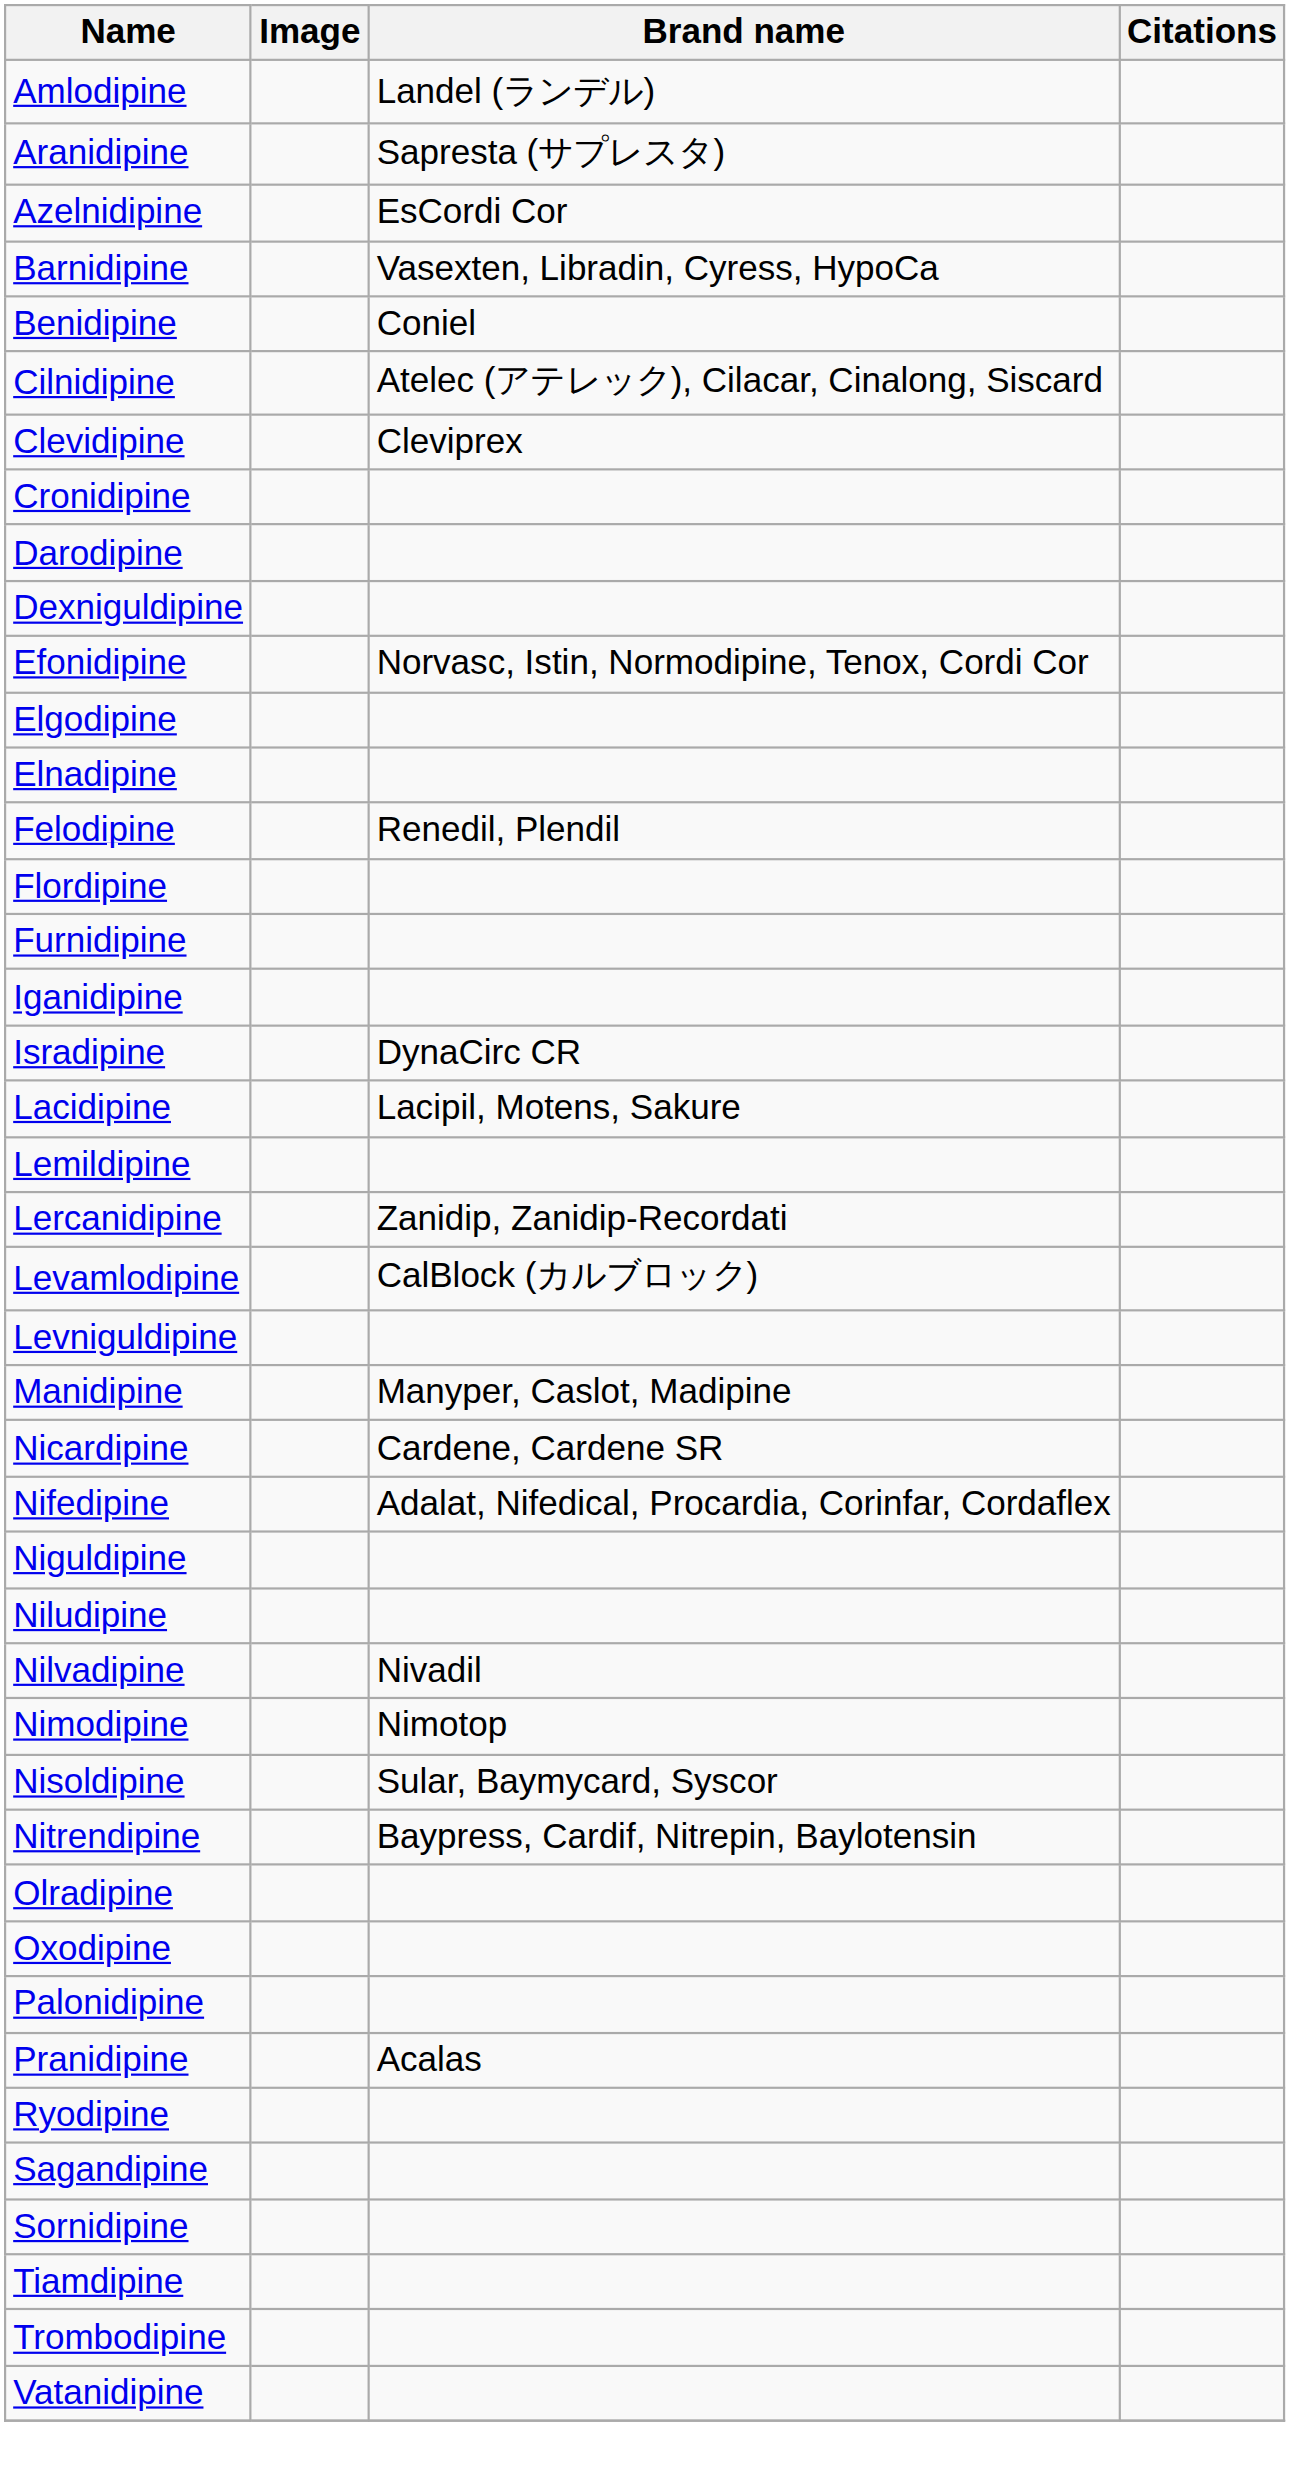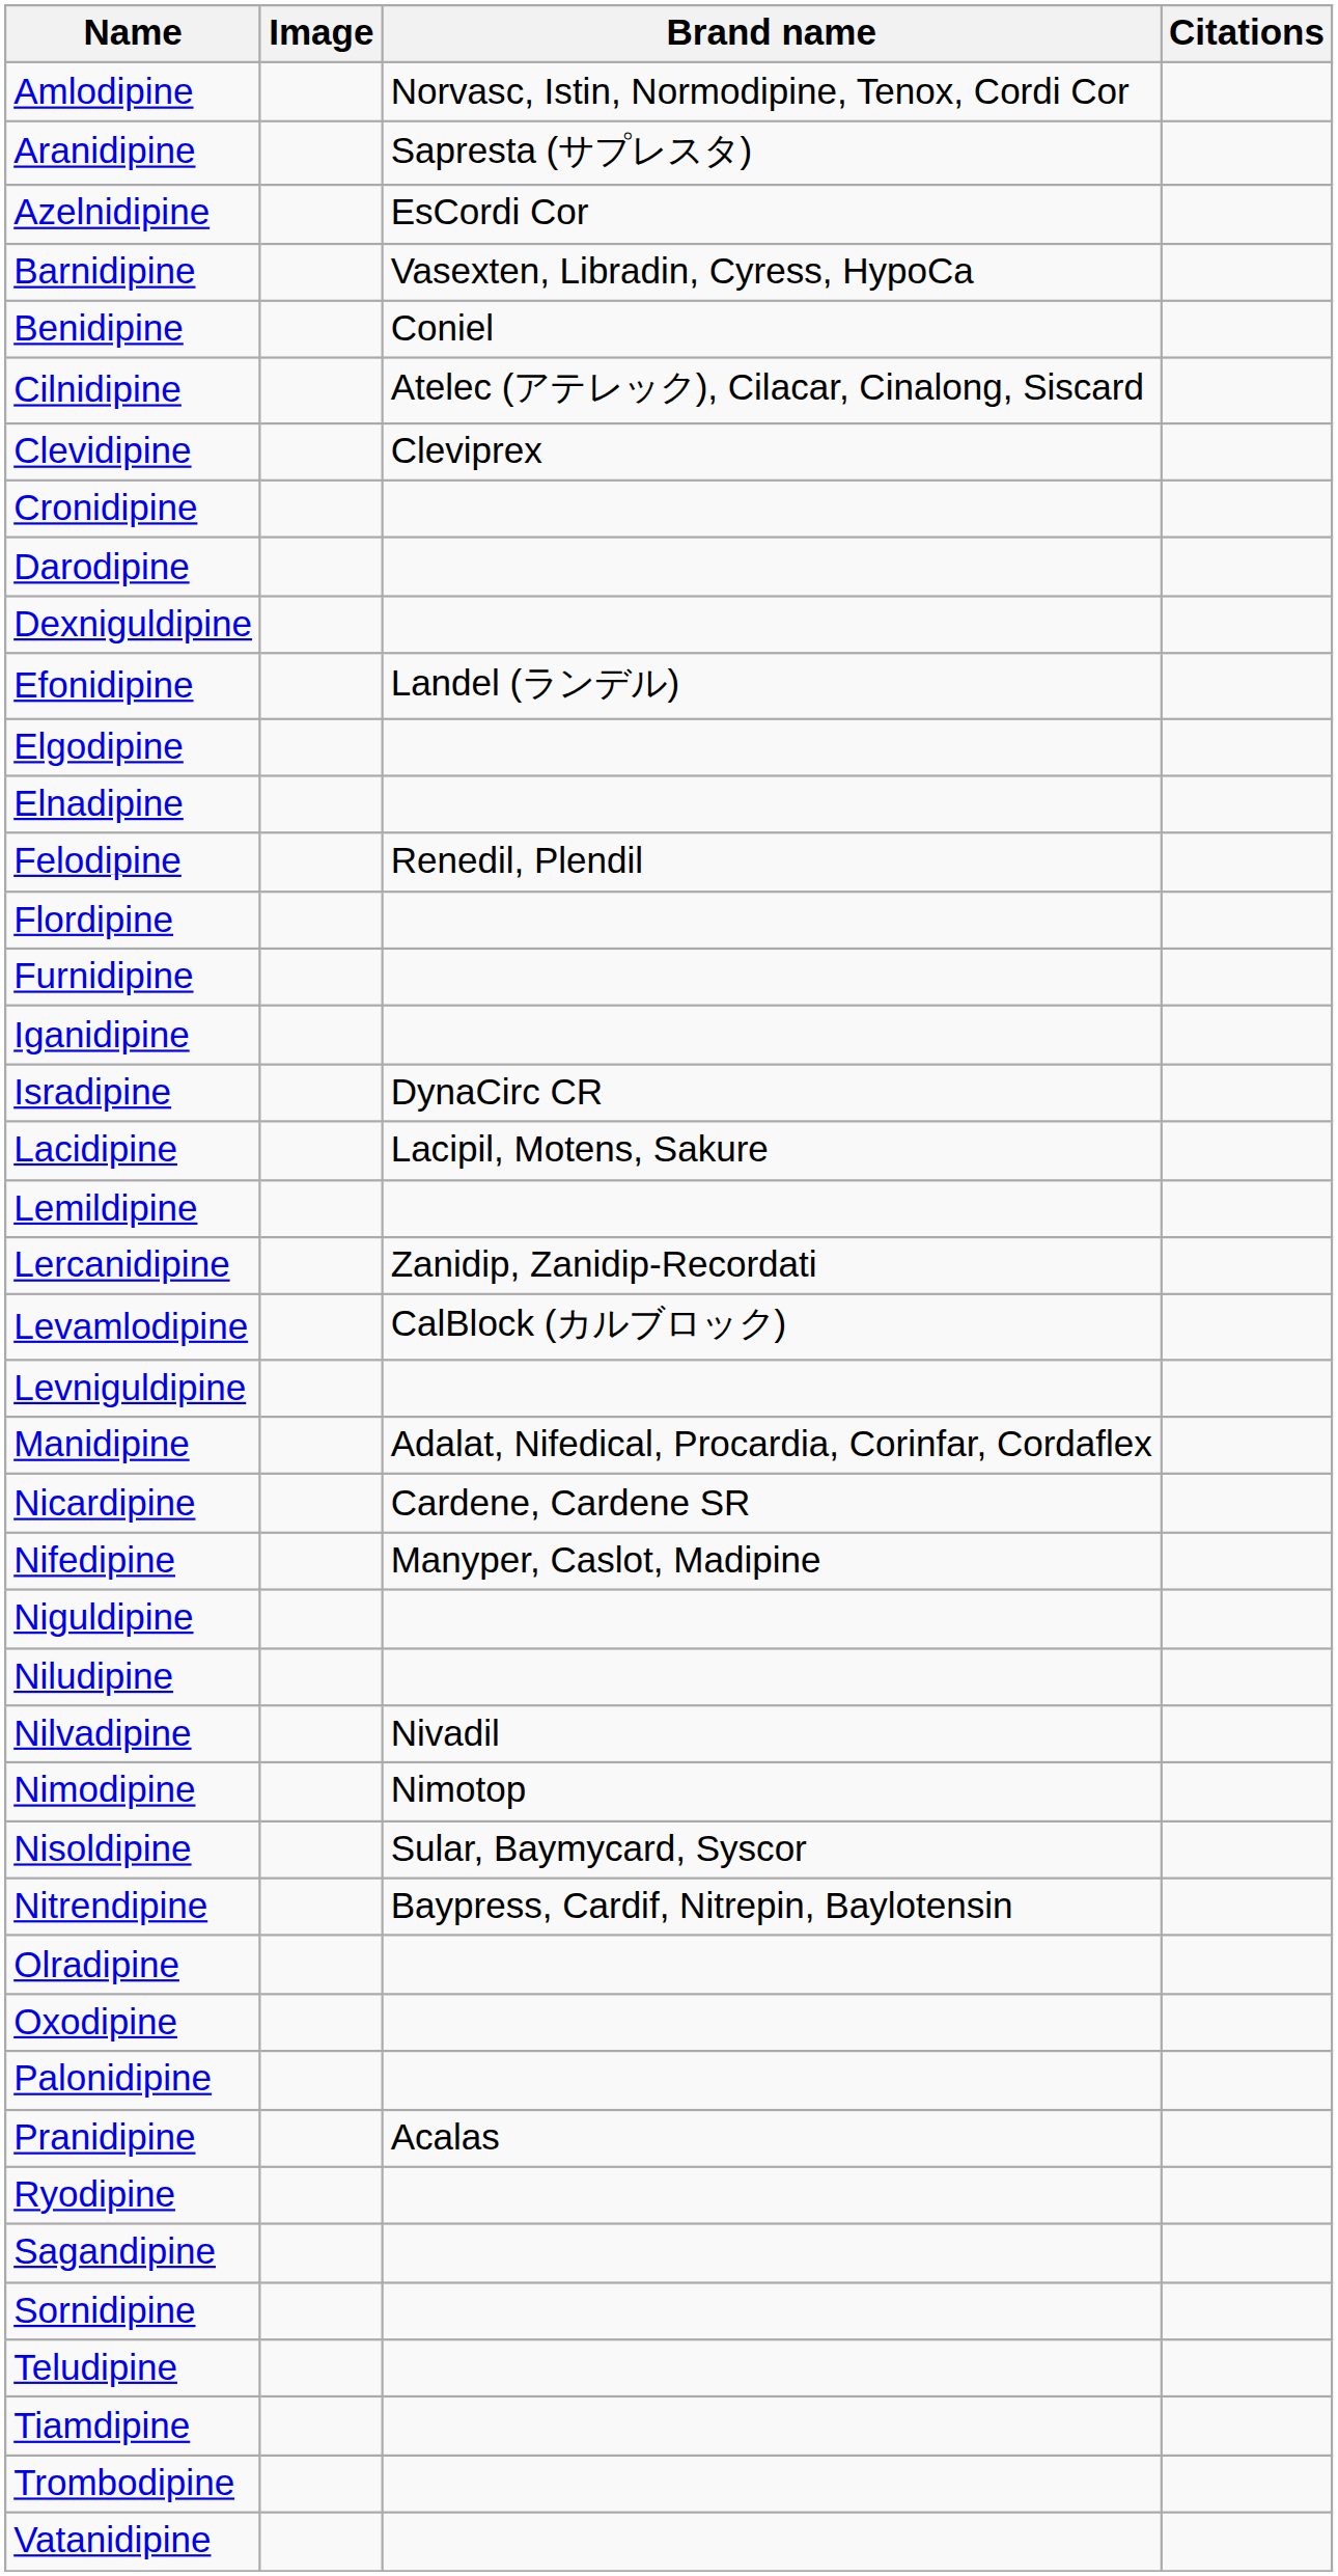 <table class="wikitable">
 <tr>
 <th>Name</th>
 <th>Image</th>
 <th>Brand name</th>
 <th>Citations</th>
 </tr>
 <tr>
 <td><a href='#'>Amlodipine</a></td>
 <td></td>
-<td>Landel (ランデル)</td>
+<td>Norvasc, Istin, Normodipine, Tenox, Cordi Cor</td>
 <td></td>
 </tr>
 <tr>
 <td><a href='#'>Aranidipine</a></td>
 <td></td>
 <td>Sapresta (サプレスタ)</td>
 <td></td>
 </tr>
 <tr>
 <td><a href='#'>Azelnidipine</a></td>
 <td></td>
 <td>EsCordi Cor</td>
 <td></td>
 </tr>
 <tr>
 <td><a href='#'>Barnidipine</a></td>
 <td></td>
 <td>Vasexten, Libradin, Cyress, HypoCa</td>
 <td></td>
 </tr>
 <tr>
 <td><a href='#'>Benidipine</a></td>
 <td></td>
 <td>Coniel</td>
 <td></td>
 </tr>
 <tr>
 <td><a href='#'>Cilnidipine</a></td>
 <td></td>
 <td>Atelec (アテレック), Cilacar, Cinalong, Siscard</td>
 <td></td>
 </tr>
 <tr>
 <td><a href='#'>Clevidipine</a></td>
 <td></td>
 <td>Cleviprex</td>
 <td></td>
 </tr>
 <tr>
 <td><a href='#'>Cronidipine</a></td>
 <td></td>
 <td></td>
 <td></td>
 </tr>
 <tr>
 <td><a href='#'>Darodipine</a></td>
 <td></td>
 <td></td>
 <td></td>
 </tr>
 <tr>
 <td><a href='#'>Dexniguldipine</a></td>
 <td></td>
 <td></td>
 <td></td>
 </tr>
 <tr>
 <td><a href='#'>Efonidipine</a></td>
 <td></td>
-<td>Norvasc, Istin, Normodipine, Tenox, Cordi Cor</td>
+<td>Landel (ランデル)</td>
 <td></td>
 </tr>
 <tr>
 <td><a href='#'>Elgodipine</a></td>
 <td></td>
 <td></td>
 <td></td>
 </tr>
 <tr>
 <td><a href='#'>Elnadipine</a></td>
 <td></td>
 <td></td>
 <td></td>
 </tr>
 <tr>
 <td><a href='#'>Felodipine</a></td>
 <td></td>
 <td>Renedil, Plendil</td>
 <td></td>
 </tr>
 <tr>
 <td><a href='#'>Flordipine</a></td>
 <td></td>
 <td></td>
 <td></td>
 </tr>
 <tr>
 <td><a href='#'>Furnidipine</a></td>
 <td></td>
 <td></td>
 <td></td>
 </tr>
 <tr>
 <td><a href='#'>Iganidipine</a></td>
 <td></td>
 <td></td>
 <td></td>
 </tr>
 <tr>
 <td><a href='#'>Isradipine</a></td>
 <td></td>
 <td>DynaCirc CR</td>
 <td></td>
 </tr>
 <tr>
 <td><a href='#'>Lacidipine</a></td>
 <td></td>
 <td>Lacipil, Motens, Sakure</td>
 <td></td>
 </tr>
 <tr>
 <td><a href='#'>Lemildipine</a></td>
 <td></td>
 <td></td>
 <td></td>
 </tr>
 <tr>
 <td><a href='#'>Lercanidipine</a></td>
 <td></td>
 <td>Zanidip, Zanidip-Recordati</td>
 <td></td>
 </tr>
 <tr>
 <td><a href='#'>Levamlodipine</a></td>
 <td></td>
 <td>CalBlock (カルブロック)</td>
 <td></td>
 </tr>
 <tr>
 <td><a href='#'>Levniguldipine</a></td>
 <td></td>
 <td></td>
 <td></td>
 </tr>
 <tr>
 <td><a href='#'>Manidipine</a></td>
 <td></td>
-<td>Manyper, Caslot, Madipine</td>
+<td>Adalat, Nifedical, Procardia, Corinfar, Cordaflex</td>
 <td></td>
 </tr>
 <tr>
 <td><a href='#'>Nicardipine</a></td>
 <td></td>
 <td>Cardene, Cardene SR</td>
 <td></td>
 </tr>
 <tr>
 <td><a href='#'>Nifedipine</a></td>
 <td></td>
-<td>Adalat, Nifedical, Procardia, Corinfar, Cordaflex</td>
+<td>Manyper, Caslot, Madipine</td>
 <td></td>
 </tr>
 <tr>
 <td><a href='#'>Niguldipine</a></td>
 <td></td>
 <td></td>
 <td></td>
 </tr>
 <tr>
 <td><a href='#'>Niludipine</a></td>
 <td></td>
 <td></td>
 <td></td>
 </tr>
 <tr>
 <td><a href='#'>Nilvadipine</a></td>
 <td></td>
 <td>Nivadil</td>
 <td></td>
 </tr>
 <tr>
 <td><a href='#'>Nimodipine</a></td>
 <td></td>
 <td>Nimotop</td>
 <td></td>
 </tr>
 <tr>
 <td><a href='#'>Nisoldipine</a></td>
 <td></td>
 <td>Sular, Baymycard, Syscor</td>
 <td></td>
 </tr>
 <tr>
 <td><a href='#'>Nitrendipine</a></td>
 <td></td>
 <td>Baypress, Cardif, Nitrepin, Baylotensin</td>
 <td></td>
 </tr>
 <tr>
 <td><a href='#'>Olradipine</a></td>
 <td></td>
 <td></td>
 <td></td>
 </tr>
 <tr>
 <td><a href='#'>Oxodipine</a></td>
 <td></td>
 <td></td>
 <td></td>
 </tr>
 <tr>
 <td><a href='#'>Palonidipine</a></td>
 <td></td>
 <td></td>
 <td></td>
 </tr>
 <tr>
 <td><a href='#'>Pranidipine</a></td>
 <td></td>
 <td>Acalas</td>
 <td></td>
 </tr>
 <tr>
 <td><a href='#'>Ryodipine</a></td>
 <td></td>
 <td></td>
 <td></td>
 </tr>
 <tr>
 <td><a href='#'>Sagandipine</a></td>
 <td></td>
 <td></td>
 <td></td>
 </tr>
 <tr>
 <td><a href='#'>Sornidipine</a></td>
 <td></td>
 <td></td>
 <td></td>
 </tr>
 <tr>
+<td><a href='#'>Teludipine</a></td>
+<td></td>
+<td></td>
+<td></td>
+</tr>
+<tr>
 <td><a href='#'>Tiamdipine</a></td>
 <td></td>
 <td></td>
 <td></td>
 </tr>
 <tr>
 <td><a href='#'>Trombodipine</a></td>
 <td></td>
 <td></td>
 <td></td>
 </tr>
 <tr>
 <td><a href='#'>Vatanidipine</a></td>
 <td></td>
 <td></td>
 <td></td>
 </tr>
 <tr>
 </tr>
 </table>
